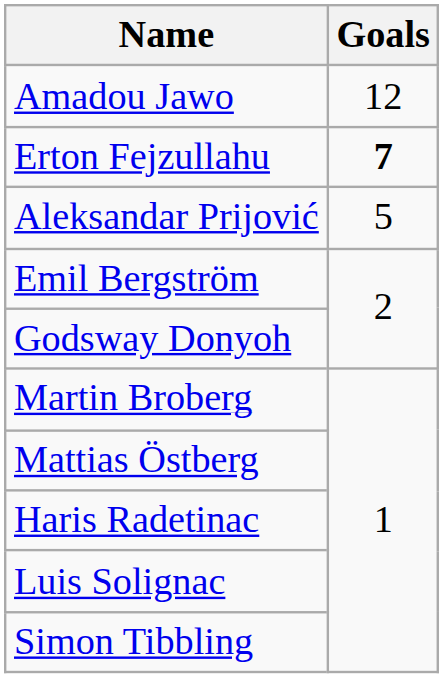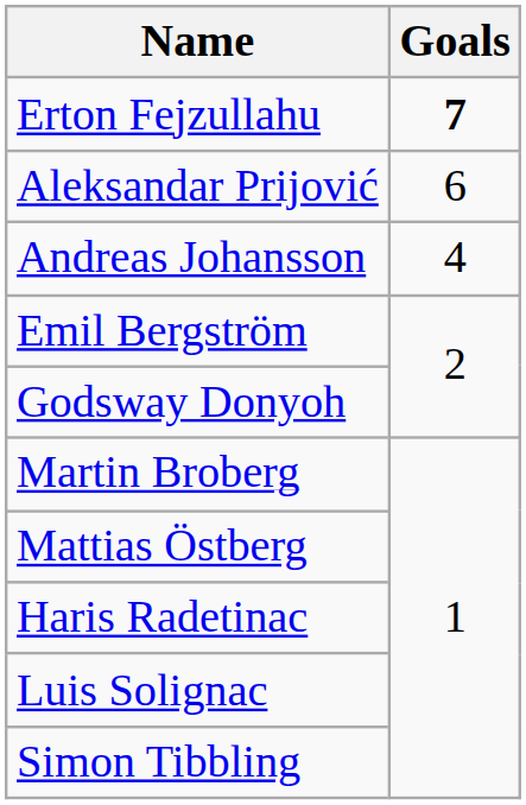 <table class="wikitable">
 <tr>
 <th>Name</th>
 <th>Goals</th>
-</tr>
-<tr>
-<td> <a href='#'>Amadou Jawo</a></td>
-<td style="text-align:center;">12</td>
 </tr>
 <tr>
 <td> <a href='#'>Erton Fejzullahu</a></td>
 <td style="text-align:center;"><strong>7</strong></td>
 </tr>
 <tr>
 <td> <a href='#'>Aleksandar Prijović</a></td>
-<td style="text-align:center;">5</td>
+<td style="text-align:center;">6</td>
+</tr>
+<tr>
+<td> <a href='#'>Andreas Johansson</a></td>
+<td style="text-align:center;">4</td>
 </tr>
 <tr>
 <td> <a href='#'>Emil Bergström</a></td>
 <td rowspan=2 style="text-align:center;">2</td>
 </tr>
 <tr>
 <td> <a href='#'>Godsway Donyoh</a></td>
 </tr>
 <tr>
 <td> <a href='#'>Martin Broberg</a></td>
 <td rowspan=5 style="text-align:center;">1</td>
 </tr>
 <tr>
 <td> <a href='#'>Mattias Östberg</a></td>
 </tr>
 <tr>
 <td> <a href='#'>Haris Radetinac</a></td>
 </tr>
 <tr>
 <td> <a href='#'>Luis Solignac</a></td>
 </tr>
 <tr>
 <td> <a href='#'>Simon Tibbling</a></td>
 </tr>
 </table>
